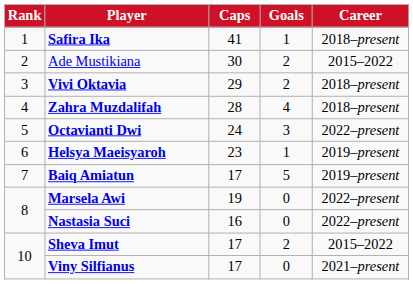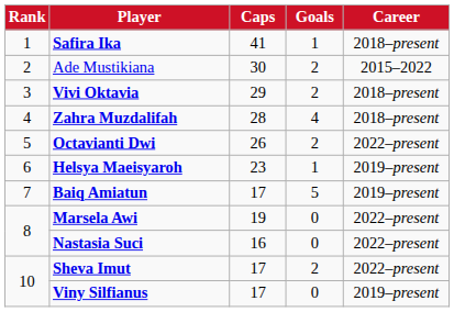 <table class="wikitable sortable" style="text-align: center;">
 <tr>
 <th style="background-color: #CE1126; color: #FFFFFF; width:30px">Rank</th>
 <th style="background-color: #CE1126; color: #FFFFFF; width:175px">Player</th>
 <th style="background-color: #CE1126; color: #FFFFFF; width:50px">Caps</th>
 <th style="background-color: #CE1126; color: #FFFFFF; width:50px">Goals</th>
 <th style="background-color: #CE1126; color: #FFFFFF; width:100px">Career</th>
 </tr>
 <tr>
 <td>1</td>
 <td style="text-align: left;"><strong><a href='#'>Safira Ika</a></strong></td>
 <td>41</td>
 <td>1</td>
 <td>2018–<em>present</em></td>
 </tr>
 <tr>
 <td>2</td>
 <td style="text-align: left;"><a href='#'>Ade Mustikiana</a></td>
 <td>30</td>
 <td>2</td>
 <td>2015–2022</td>
 </tr>
 <tr>
 <td>3</td>
 <td style="text-align: left;"><strong><a href='#'>Vivi Oktavia</a></strong></td>
 <td>29</td>
 <td>2</td>
 <td>2018–<em>present</em></td>
 </tr>
 <tr>
 <td>4</td>
 <td style="text-align: left;"><strong><a href='#'>Zahra Muzdalifah</a></strong></td>
 <td>28</td>
 <td>4</td>
 <td>2018–<em>present</em></td>
 </tr>
 <tr>
 <td>5</td>
 <td style="text-align: left;"><strong><a href='#'>Octavianti Dwi</a></strong></td>
-<td>24</td>
-<td>3</td>
+<td>26</td>
+<td>2</td>
 <td>2022–<em>present</em></td>
 </tr>
 <tr>
 <td>6</td>
 <td style="text-align: left;"><strong><a href='#'>Helsya Maeisyaroh</a></strong></td>
 <td>23</td>
 <td>1</td>
 <td>2019–<em>present</em></td>
 </tr>
 <tr>
 <td>7</td>
 <td style="text-align: left;"><strong><a href='#'>Baiq Amiatun</a></strong></td>
 <td>17</td>
 <td>5</td>
 <td>2019–<em>present</em></td>
 </tr>
 <tr>
 <td rowspan="2">8</td>
 <td style="text-align: left;"><strong><a href='#'>Marsela Awi</a></strong></td>
 <td>19</td>
 <td>0</td>
 <td>2022–<em>present</em></td>
 </tr>
 <tr>
 <td style="text-align: left;"><strong><a href='#'>Nastasia Suci</a></strong></td>
 <td>16</td>
 <td>0</td>
 <td>2022–<em>present</em></td>
 </tr>
 <tr>
 <td rowspan="2">10</td>
 <td style="text-align: left;"><strong><a href='#'>Sheva Imut</a></strong></td>
 <td>17</td>
 <td>2</td>
-<td>2015–2022</td>
+<td>2022–<em>present</em></td>
 </tr>
 <tr>
 <td style="text-align: left;"><strong><a href='#'>Viny Silfianus</a></strong></td>
 <td>17</td>
 <td>0</td>
-<td>2021–<em>present</em></td>
+<td>2019–<em>present</em></td>
 </tr>
 </table>
